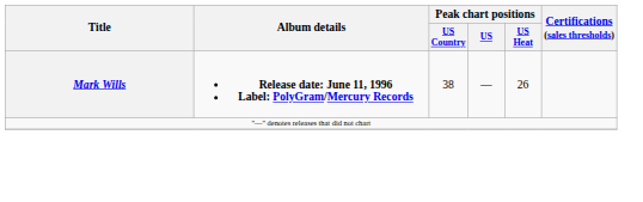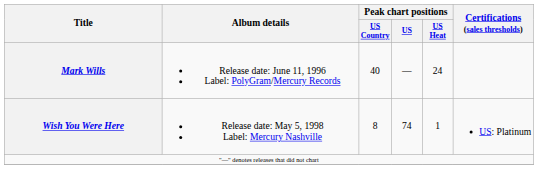 <table class="wikitable plainrowheaders" style="text-align:center;">
 <tr>
 <th rowspan="2" style="width:16em;">Title</th>
 <th rowspan="2" style="width:20em;">Album details</th>
 <th colspan="3">Peak chart positions</th>
 <th rowspan="2"><a href='#'>Certifications</a><br><small>(<a href='#'>sales thresholds</a>)</small></th>
 </tr>
 <tr style="font-size:smaller;">
 <th width="45"><a href='#'>US Country</a><br></th>
 <th width="45"><a href='#'>US</a><br></th>
 <th width="45"><a href='#'>US Heat</a><br></th>
 </tr>
 <tr>
 <th scope="row"><em><a href='#'>Mark Wills</a></em></th>
-<td><strong><br><ul><li>Release date: June 11, 1996</li><li>Label: <a href='#'>PolyGram</a>/<a href='#'>Mercury Records</a></li></ul></strong></td>
-<td>38</td>
+<td><br><ul><li>Release date: June 11, 1996</li><li>Label: <a href='#'>PolyGram</a>/<a href='#'>Mercury Records</a></li></ul></td>
+<td>40</td>
 <td>—</td>
-<td>26</td>
+<td>24</td>
 <td></td>
+</tr>
+<tr>
+<th scope="row"><em><a href='#'>Wish You Were Here</a></em></th>
+<td><br><ul><li>Release date: May 5, 1998</li><li>Label: <a href='#'>Mercury Nashville</a></li></ul></td>
+<td>8</td>
+<td>74</td>
+<td>1</td>
+<td align="left"><br><ul><li><a href='#'>US</a>: Platinum</li></ul></td>
 </tr>
 <tr>
 <td colspan="6" style="font-size:8pt">"—" denotes releases that did not chart</td>
 </tr>
 <tr>
 </tr>
 </table>
